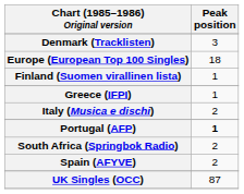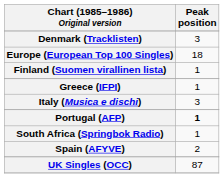 <table class="wikitable sortable plainrowheaders" style="text-align:center">
 <tr>
 <th scope="col">Chart (1985–1986)<br><small><em>Original version</em></small></th>
 <th scope="col">Peak<br>position</th>
 </tr>
 <tr>
 </tr>
 <tr>
 </tr>
 <tr>
 <th scope="row">Denmark (<a href='#'>Tracklisten</a>)</th>
 <td>3</td>
 </tr>
 <tr>
 <th scope="row">Europe (<a href='#'>European Top 100 Singles</a>)</th>
 <td>18</td>
 </tr>
 <tr>
 <th scope="row">Finland (<a href='#'>Suomen virallinen lista</a>)</th>
 <td>1</td>
 </tr>
 <tr>
 </tr>
 <tr>
 <th scope="row">Greece (<a href='#'>IFPI</a>)</th>
 <td>1</td>
 </tr>
 <tr>
 <th scope="row">Italy (<em><a href='#'>Musica e dischi</a></em>)</th>
-<td>2</td>
+<td>3</td>
 </tr>
 <tr>
 </tr>
 <tr>
 </tr>
 <tr>
 </tr>
 <tr>
 <th scope="row">Portugal (<a href='#'>AFP</a>)</th>
 <td><strong>1</strong></td>
 </tr>
 <tr>
 <th scope="row">South Africa (<a href='#'>Springbok Radio</a>)</th>
-<td>2</td>
+<td>1</td>
 </tr>
 <tr>
 <th scope="row">Spain (<a href='#'>AFYVE</a>)</th>
 <td>2</td>
 </tr>
 <tr>
 </tr>
 <tr>
 </tr>
 <tr>
 <th scope="row"><a href='#'>UK Singles</a> (<a href='#'>OCC</a>)</th>
 <td>87</td>
 </tr>
 <tr>
 </tr>
 </table>
